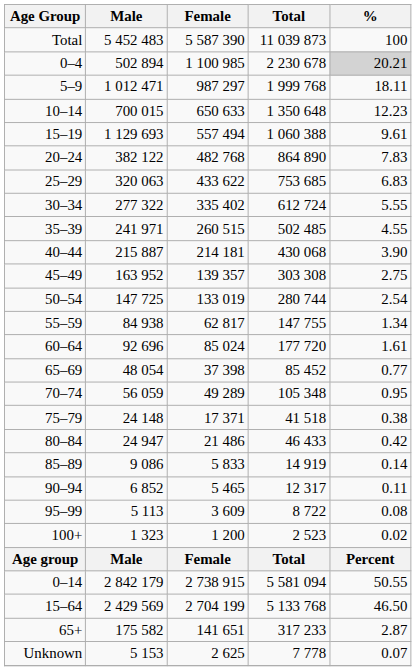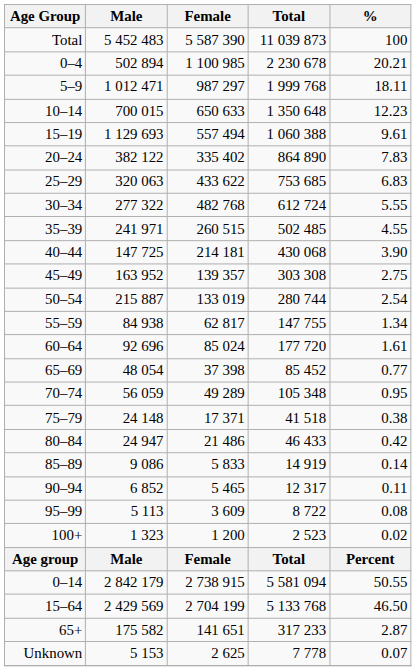 <table class="wikitable">
 <tr>
 <th width="80pt">Age Group</th>
 <th width="80pt">Male</th>
 <th width="80pt">Female</th>
 <th width="80pt">Total</th>
 <th width="80pt">%</th>
 </tr>
 <tr>
 <td align="right">Total</td>
 <td align="right">5 452 483</td>
 <td align="right">5 587 390</td>
 <td align="right">11 039 873</td>
 <td align="right">100</td>
 </tr>
 <tr>
 <td align="right">0–4</td>
 <td align="right">502 894</td>
 <td align="right">1 100 985</td>
 <td align="right">2 230 678</td>
-<td align="right" style="background: lightgrey;">20.21</td>
+<td align="right">20.21</td>
 </tr>
 <tr>
 <td align="right">5–9</td>
 <td align="right">1 012 471</td>
 <td align="right">987 297</td>
 <td align="right">1 999 768</td>
 <td align="right">18.11</td>
 </tr>
 <tr>
 <td align="right">10–14</td>
 <td align="right">700 015</td>
 <td align="right">650 633</td>
 <td align="right">1 350 648</td>
 <td align="right">12.23</td>
 </tr>
 <tr>
 <td align="right">15–19</td>
 <td align="right">1 129 693</td>
 <td align="right">557 494</td>
 <td align="right">1 060 388</td>
 <td align="right">9.61</td>
 </tr>
 <tr>
 <td align="right">20–24</td>
 <td align="right">382 122</td>
-<td align="right">482 768</td>
+<td align="right">335 402</td>
 <td align="right">864 890</td>
 <td align="right">7.83</td>
 </tr>
 <tr>
 <td align="right">25–29</td>
 <td align="right">320 063</td>
 <td align="right">433 622</td>
 <td align="right">753 685</td>
 <td align="right">6.83</td>
 </tr>
 <tr>
 <td align="right">30–34</td>
 <td align="right">277 322</td>
-<td align="right">335 402</td>
+<td align="right">482 768</td>
 <td align="right">612 724</td>
 <td align="right">5.55</td>
 </tr>
 <tr>
 <td align="right">35–39</td>
 <td align="right">241 971</td>
 <td align="right">260 515</td>
 <td align="right">502 485</td>
 <td align="right">4.55</td>
 </tr>
 <tr>
 <td align="right">40–44</td>
-<td align="right">215 887</td>
+<td align="right">147 725</td>
 <td align="right">214 181</td>
 <td align="right">430 068</td>
 <td align="right">3.90</td>
 </tr>
 <tr>
 <td align="right">45–49</td>
 <td align="right">163 952</td>
 <td align="right">139 357</td>
 <td align="right">303 308</td>
 <td align="right">2.75</td>
 </tr>
 <tr>
 <td align="right">50–54</td>
-<td align="right">147 725</td>
+<td align="right">215 887</td>
 <td align="right">133 019</td>
 <td align="right">280 744</td>
 <td align="right">2.54</td>
 </tr>
 <tr>
 <td align="right">55–59</td>
 <td align="right">84 938</td>
 <td align="right">62 817</td>
 <td align="right">147 755</td>
 <td align="right">1.34</td>
 </tr>
 <tr>
 <td align="right">60–64</td>
 <td align="right">92 696</td>
 <td align="right">85 024</td>
 <td align="right">177 720</td>
 <td align="right">1.61</td>
 </tr>
 <tr>
 <td align="right">65–69</td>
 <td align="right">48 054</td>
 <td align="right">37 398</td>
 <td align="right">85 452</td>
 <td align="right">0.77</td>
 </tr>
 <tr>
 <td align="right">70–74</td>
 <td align="right">56 059</td>
 <td align="right">49 289</td>
 <td align="right">105 348</td>
 <td align="right">0.95</td>
 </tr>
 <tr>
 <td align="right">75–79</td>
 <td align="right">24 148</td>
 <td align="right">17 371</td>
 <td align="right">41 518</td>
 <td align="right">0.38</td>
 </tr>
 <tr>
 <td align="right">80–84</td>
 <td align="right">24 947</td>
 <td align="right">21 486</td>
 <td align="right">46 433</td>
 <td align="right">0.42</td>
 </tr>
 <tr>
 <td align="right">85–89</td>
 <td align="right">9 086</td>
 <td align="right">5 833</td>
 <td align="right">14 919</td>
 <td align="right">0.14</td>
 </tr>
 <tr>
 <td align="right">90–94</td>
 <td align="right">6 852</td>
 <td align="right">5 465</td>
 <td align="right">12 317</td>
 <td align="right">0.11</td>
 </tr>
 <tr>
 <td align="right">95–99</td>
 <td align="right">5 113</td>
 <td align="right">3 609</td>
 <td align="right">8 722</td>
 <td align="right">0.08</td>
 </tr>
 <tr>
 <td align="right">100+</td>
 <td align="right">1 323</td>
 <td align="right">1 200</td>
 <td align="right">2 523</td>
 <td align="right">0.02</td>
 </tr>
 <tr>
 <th width="50">Age group</th>
 <th width="80pt">Male</th>
 <th width="80">Female</th>
 <th width="80">Total</th>
 <th width="50">Percent</th>
 </tr>
 <tr>
 <td align="right">0–14</td>
 <td align="right">2 842 179</td>
 <td align="right">2 738 915</td>
 <td align="right">5 581 094</td>
 <td align="right">50.55</td>
 </tr>
 <tr>
 <td align="right">15–64</td>
 <td align="right">2 429 569</td>
 <td align="right">2 704 199</td>
 <td align="right">5 133 768</td>
 <td align="right">46.50</td>
 </tr>
 <tr>
 <td align="right">65+</td>
 <td align="right">175 582</td>
 <td align="right">141 651</td>
 <td align="right">317 233</td>
 <td align="right">2.87</td>
 </tr>
 <tr>
 <td align="right">Unknown</td>
 <td align="right">5 153</td>
 <td align="right">2 625</td>
 <td align="right">7 778</td>
 <td align="right">0.07</td>
 </tr>
 <tr>
 </tr>
 </table>
